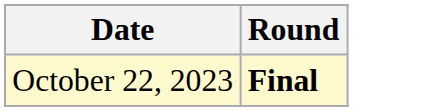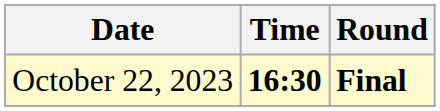 <table class="wikitable">
 <tr>
 <th>Date</th>
+<th>Time</th>
 <th>Round</th>
 </tr>
 <tr style=background:lemonchiffon>
 <td>October 22, 2023</td>
+<td><strong>16:30</strong></td>
 <td><strong>Final</strong></td>
 </tr>
 </table>
